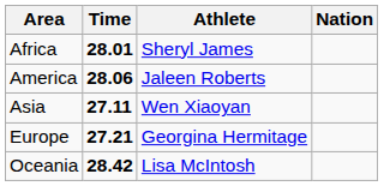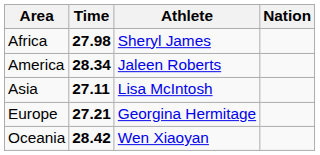 <table class="wikitable">
 <tr>
 <th>Area</th>
 <th>Time</th>
 <th>Athlete</th>
 <th>Nation</th>
 </tr>
 <tr>
 <td>Africa</td>
-<td><strong>28.01</strong></td>
+<td><strong>27.98</strong></td>
 <td><a href='#'>Sheryl James</a></td>
 <td></td>
 </tr>
 <tr>
 <td>America</td>
-<td><strong>28.06</strong></td>
+<td><strong>28.34</strong></td>
 <td><a href='#'>Jaleen Roberts</a></td>
 <td></td>
 </tr>
 <tr>
 <td>Asia</td>
 <td><strong>27.11</strong> </td>
-<td><a href='#'>Wen Xiaoyan</a></td>
+<td><a href='#'>Lisa McIntosh</a></td>
 <td></td>
 </tr>
 <tr>
 <td>Europe</td>
 <td><strong>27.21</strong></td>
 <td><a href='#'>Georgina Hermitage</a></td>
 <td></td>
 </tr>
 <tr>
 <td>Oceania</td>
 <td><strong>28.42</strong> </td>
-<td><a href='#'>Lisa McIntosh</a></td>
+<td><a href='#'>Wen Xiaoyan</a></td>
 <td></td>
 </tr>
 </table>
